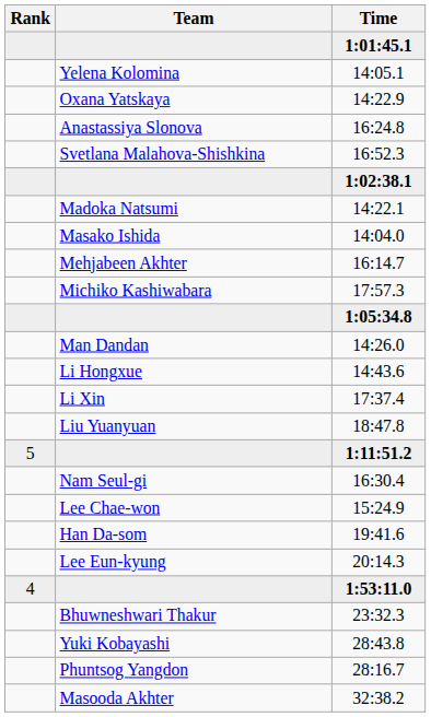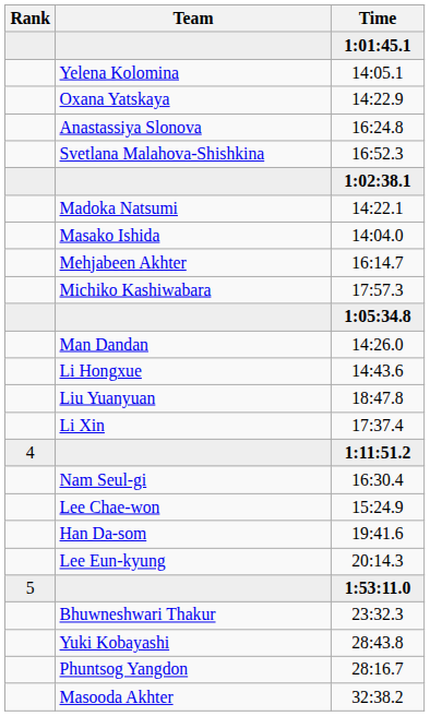 <table class=wikitable style="text-align:center">
 <tr>
 <th width=40>Rank</th>
 <th width=250>Team</th>
 <th width=80>Time</th>
 </tr>
 <tr bgcolor=eeeeee>
 <td></td>
 <td align=left></td>
 <td><strong>1:01:45.1</strong></td>
 </tr>
 <tr>
 <td></td>
 <td align=left><a href='#'>Yelena Kolomina</a></td>
 <td>14:05.1</td>
 </tr>
 <tr>
 <td></td>
 <td align=left><a href='#'>Oxana Yatskaya</a></td>
 <td>14:22.9</td>
 </tr>
 <tr>
 <td></td>
 <td align=left><a href='#'>Anastassiya Slonova</a></td>
 <td>16:24.8</td>
 </tr>
 <tr>
 <td></td>
 <td align=left><a href='#'>Svetlana Malahova-Shishkina</a></td>
 <td>16:52.3</td>
 </tr>
 <tr bgcolor=eeeeee>
 <td></td>
 <td align=left></td>
 <td><strong>1:02:38.1</strong></td>
 </tr>
 <tr>
 <td></td>
 <td align=left><a href='#'>Madoka Natsumi</a></td>
 <td>14:22.1</td>
 </tr>
 <tr>
 <td></td>
 <td align=left><a href='#'>Masako Ishida</a></td>
 <td>14:04.0</td>
 </tr>
 <tr>
 <td></td>
 <td align=left><a href='#'>Mehjabeen Akhter</a></td>
 <td>16:14.7</td>
 </tr>
 <tr>
 <td></td>
 <td align=left><a href='#'>Michiko Kashiwabara</a></td>
 <td>17:57.3</td>
 </tr>
 <tr bgcolor=eeeeee>
 <td></td>
 <td align=left></td>
 <td><strong>1:05:34.8</strong></td>
 </tr>
 <tr>
 <td></td>
 <td align=left><a href='#'>Man Dandan</a></td>
 <td>14:26.0</td>
 </tr>
 <tr>
 <td></td>
 <td align=left><a href='#'>Li Hongxue</a></td>
 <td>14:43.6</td>
 </tr>
 <tr>
 <td></td>
+<td align=left><a href='#'>Liu Yuanyuan</a></td>
+<td>18:47.8</td>
+</tr>
+<tr>
+<td></td>
 <td align=left><a href='#'>Li Xin</a></td>
 <td>17:37.4</td>
 </tr>
-<tr>
-<td></td>
-<td align=left><a href='#'>Liu Yuanyuan</a></td>
-<td>18:47.8</td>
-</tr>
 <tr bgcolor=eeeeee>
-<td>5</td>
+<td>4</td>
 <td align=left></td>
 <td><strong>1:11:51.2</strong></td>
 </tr>
 <tr>
 <td></td>
 <td align=left><a href='#'>Nam Seul-gi</a></td>
 <td>16:30.4</td>
 </tr>
 <tr>
 <td></td>
 <td align=left><a href='#'>Lee Chae-won</a></td>
 <td>15:24.9</td>
 </tr>
 <tr>
 <td></td>
 <td align=left><a href='#'>Han Da-som</a></td>
 <td>19:41.6</td>
 </tr>
 <tr>
 <td></td>
 <td align=left><a href='#'>Lee Eun-kyung</a></td>
 <td>20:14.3</td>
 </tr>
 <tr bgcolor=eeeeee>
-<td>4</td>
+<td>5</td>
 <td align=left></td>
 <td><strong>1:53:11.0</strong></td>
 </tr>
 <tr>
 <td></td>
 <td align=left><a href='#'>Bhuwneshwari Thakur</a></td>
 <td>23:32.3</td>
 </tr>
 <tr>
 <td></td>
 <td align=left><a href='#'>Yuki Kobayashi</a></td>
 <td>28:43.8</td>
 </tr>
 <tr>
 <td></td>
 <td align=left><a href='#'>Phuntsog Yangdon</a></td>
 <td>28:16.7</td>
 </tr>
 <tr>
 <td></td>
 <td align=left><a href='#'>Masooda Akhter</a></td>
 <td>32:38.2</td>
 </tr>
 </table>
